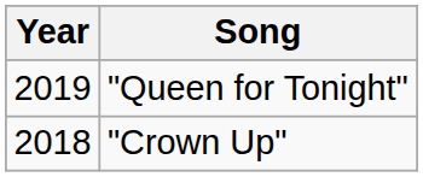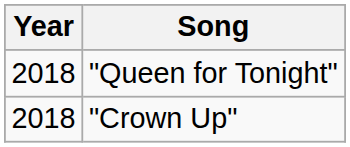 <table class="wikitable">
 <tr>
 <th>Year</th>
 <th>Song</th>
 </tr>
 <tr>
-<td>2019</td>
+<td>2018</td>
 <td>"Queen for Tonight"</td>
 </tr>
 <tr>
 <td>2018</td>
 <td>"Crown Up"</td>
 </tr>
 </table>
